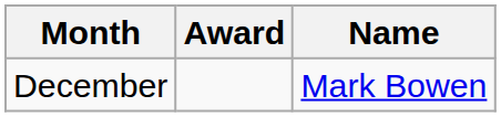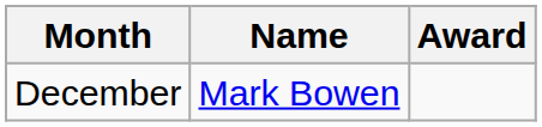 <table class="wikitable"  class= border="1px #aaa solid" style="text-align:center; font-size:95%">
 <tr>
 <th>Month</th>
+<th>Name</th>
 <th>Award</th>
-<th>Name</th>
 </tr>
 <tr>
 <td>December</td>
+<td><a href='#'>Mark Bowen</a></td>
 <td></td>
-<td><a href='#'>Mark Bowen</a></td>
 </tr>
 </table>
